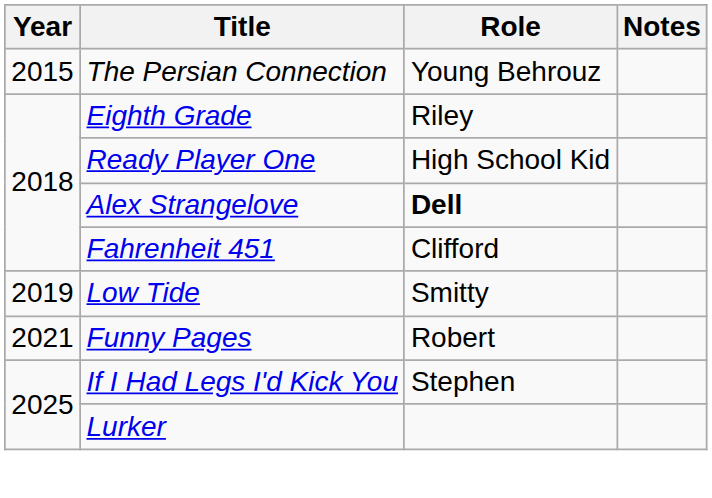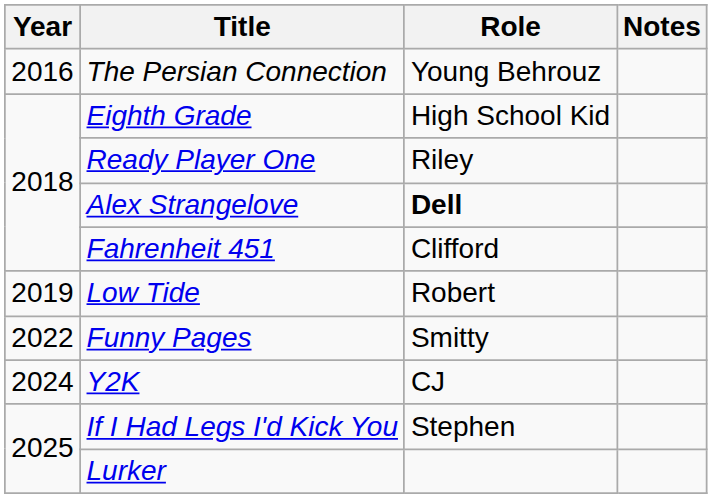 <table class="wikitable sortable">
 <tr>
 <th>Year</th>
 <th>Title</th>
 <th>Role</th>
 <th>Notes</th>
 </tr>
 <tr>
-<td>2015</td>
+<td>2016</td>
 <td><em>The Persian Connection</em></td>
 <td>Young Behrouz</td>
 <td></td>
 </tr>
 <tr>
 <td rowspan="4">2018</td>
 <td><a href='#'><em>Eighth Grade</em></a></td>
-<td>Riley</td>
+<td>High School Kid</td>
 <td></td>
 </tr>
 <tr>
 <td><a href='#'><em>Ready Player One</em></a></td>
-<td>High School Kid</td>
+<td>Riley</td>
 <td></td>
 </tr>
 <tr>
 <td><em><a href='#'>Alex Strangelove</a></em></td>
 <td><strong>Dell</strong></td>
 <td></td>
 </tr>
 <tr>
 <td><a href='#'><em>Fahrenheit 451</em></a></td>
 <td>Clifford</td>
 <td></td>
 </tr>
 <tr>
 <td>2019</td>
 <td><em><a href='#'>Low Tide</a></em></td>
+<td>Robert</td>
+<td></td>
+</tr>
+<tr>
+<td>2022</td>
+<td><em><a href='#'>Funny Pages</a></em></td>
 <td>Smitty</td>
 <td></td>
 </tr>
 <tr>
-<td>2021</td>
-<td><em><a href='#'>Funny Pages</a></em></td>
-<td>Robert</td>
+<td>2024</td>
+<td><em><a href='#'>Y2K</a></em></td>
+<td>CJ</td>
 <td></td>
 </tr>
 <tr>
 <td rowspan="2">2025</td>
 <td><em><a href='#'>If I Had Legs I'd Kick You</a></em></td>
 <td>Stephen</td>
 <td></td>
 </tr>
 <tr>
 <td><em><a href='#'>Lurker</a></em></td>
 <td></td>
 <td></td>
 </tr>
 </table>
